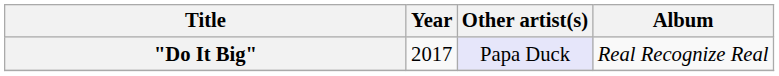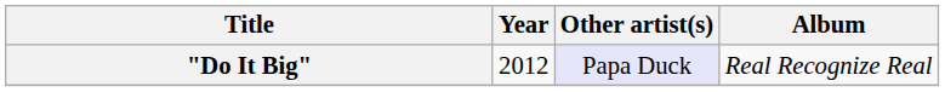 <table class="wikitable plainrowheaders" style="text-align:center;" border="1">
 <tr>
 <th scope="col" style="width:19em;">Title</th>
 <th scope="col">Year</th>
 <th scope="col">Other artist(s)</th>
 <th scope="col">Album</th>
 </tr>
 <tr>
 <th scope="row">"Do It Big"</th>
-<td>2017</td>
+<td>2012</td>
 <td style="background: lavender;">Papa Duck</td>
 <td><em>Real Recognize Real</em></td>
 </tr>
 <tr>
 </tr>
 </table>
